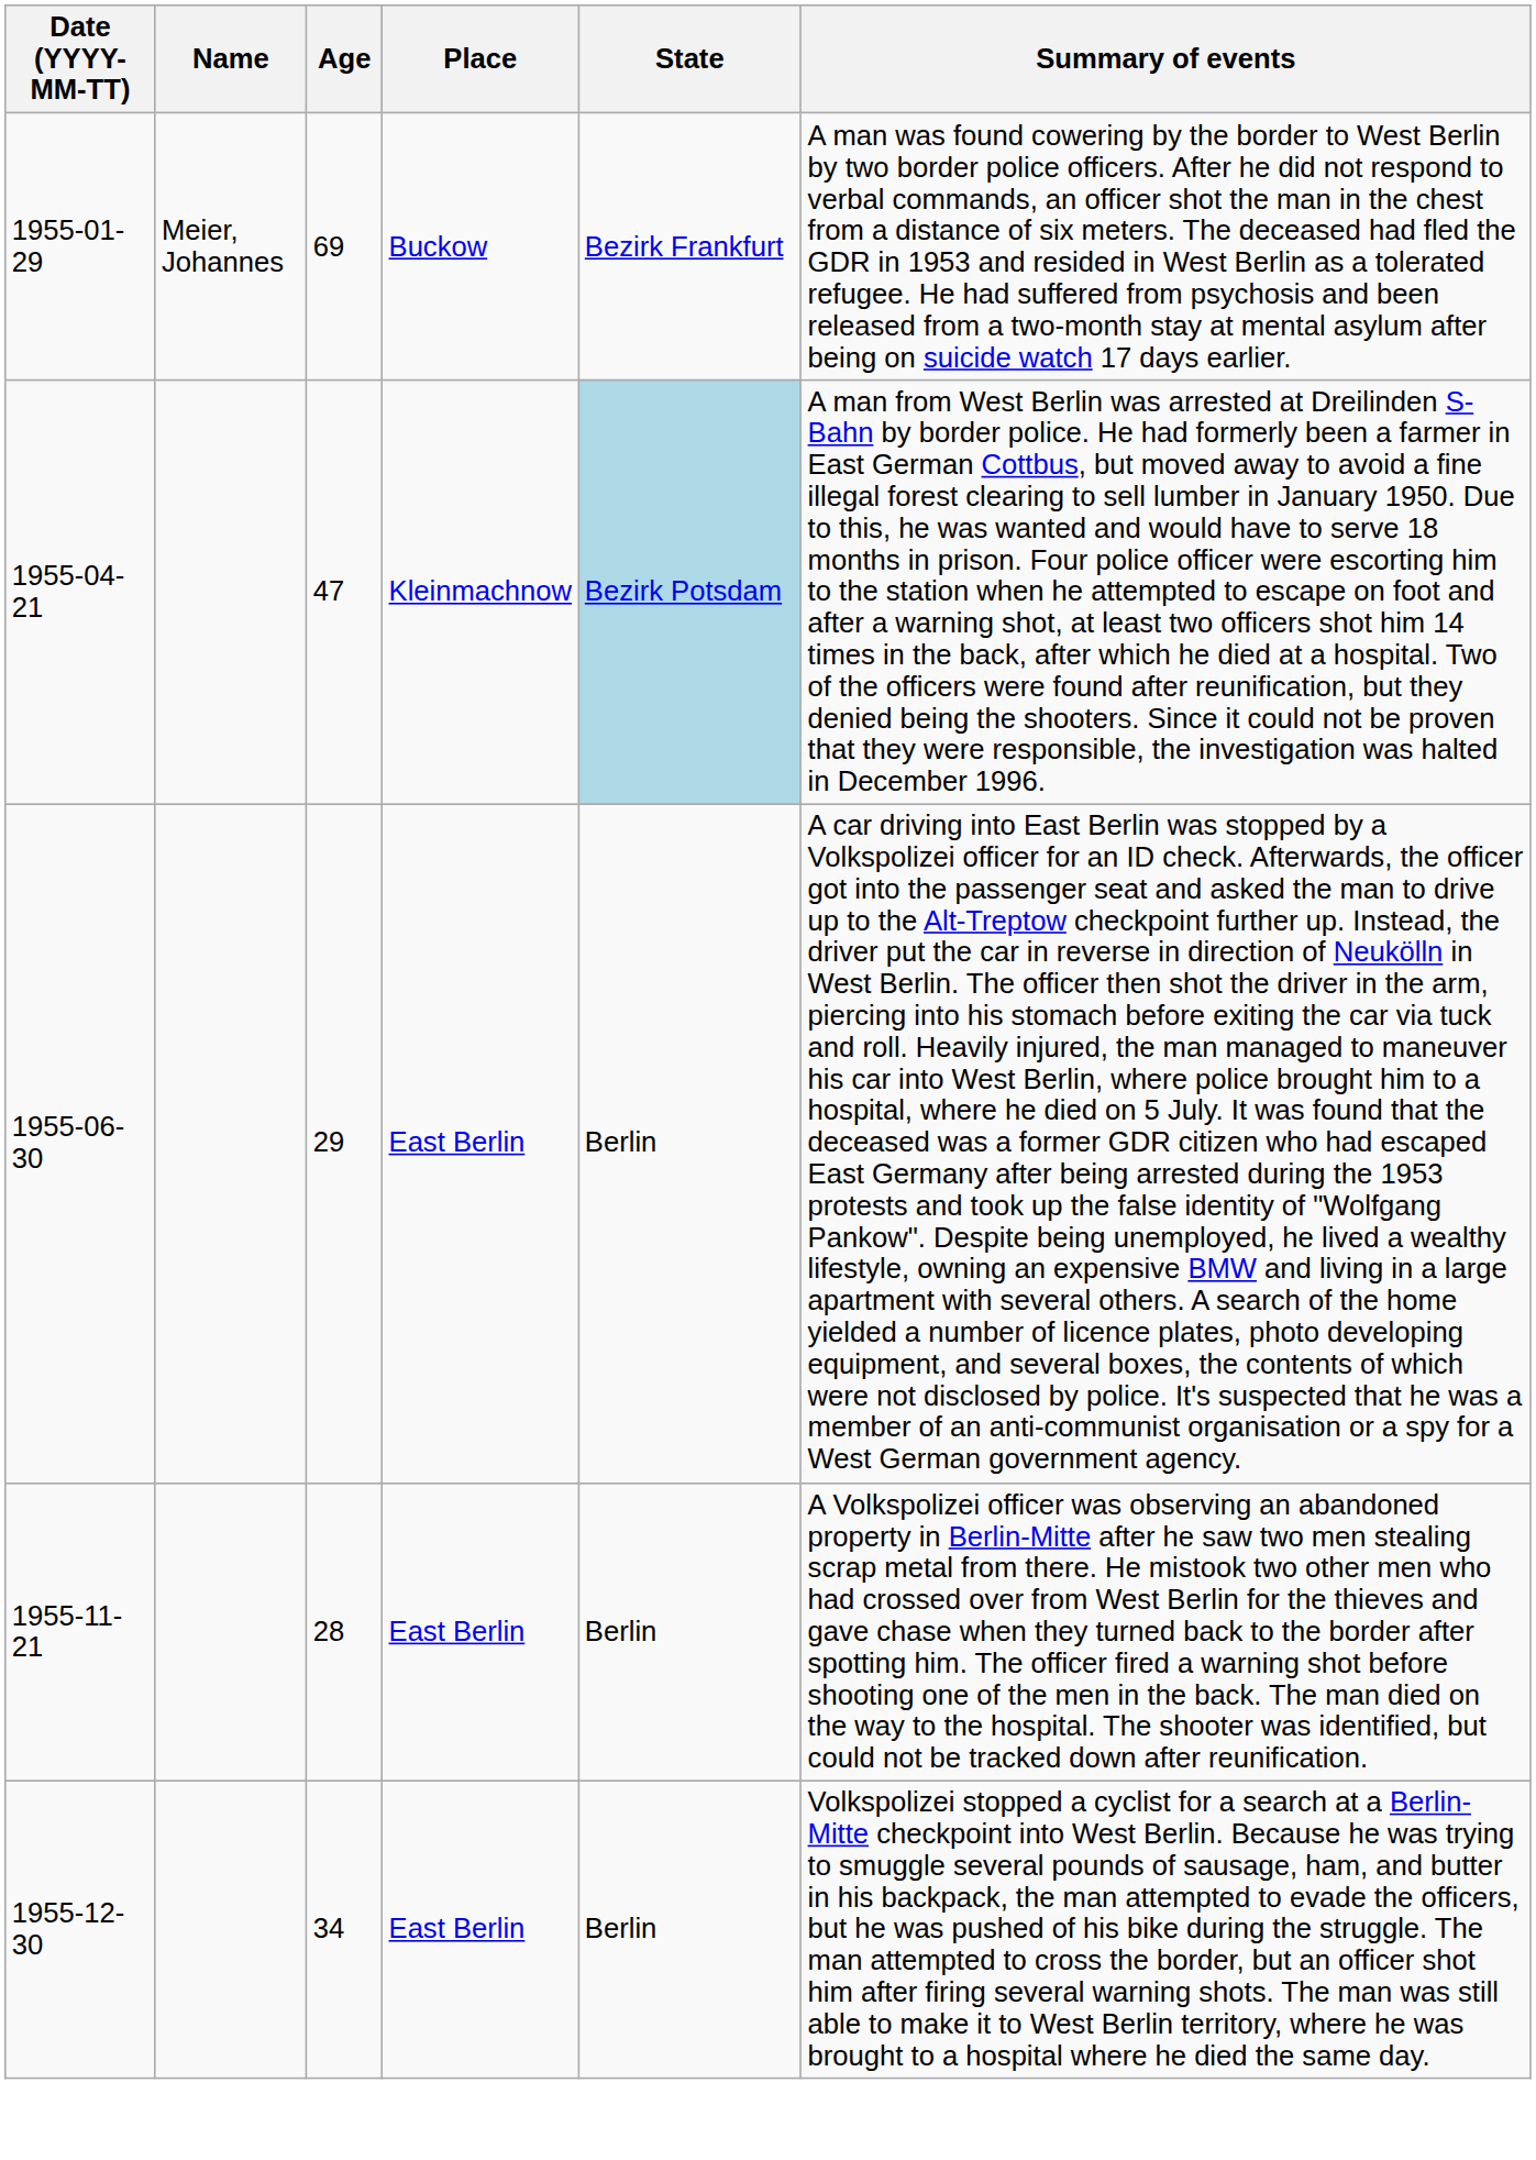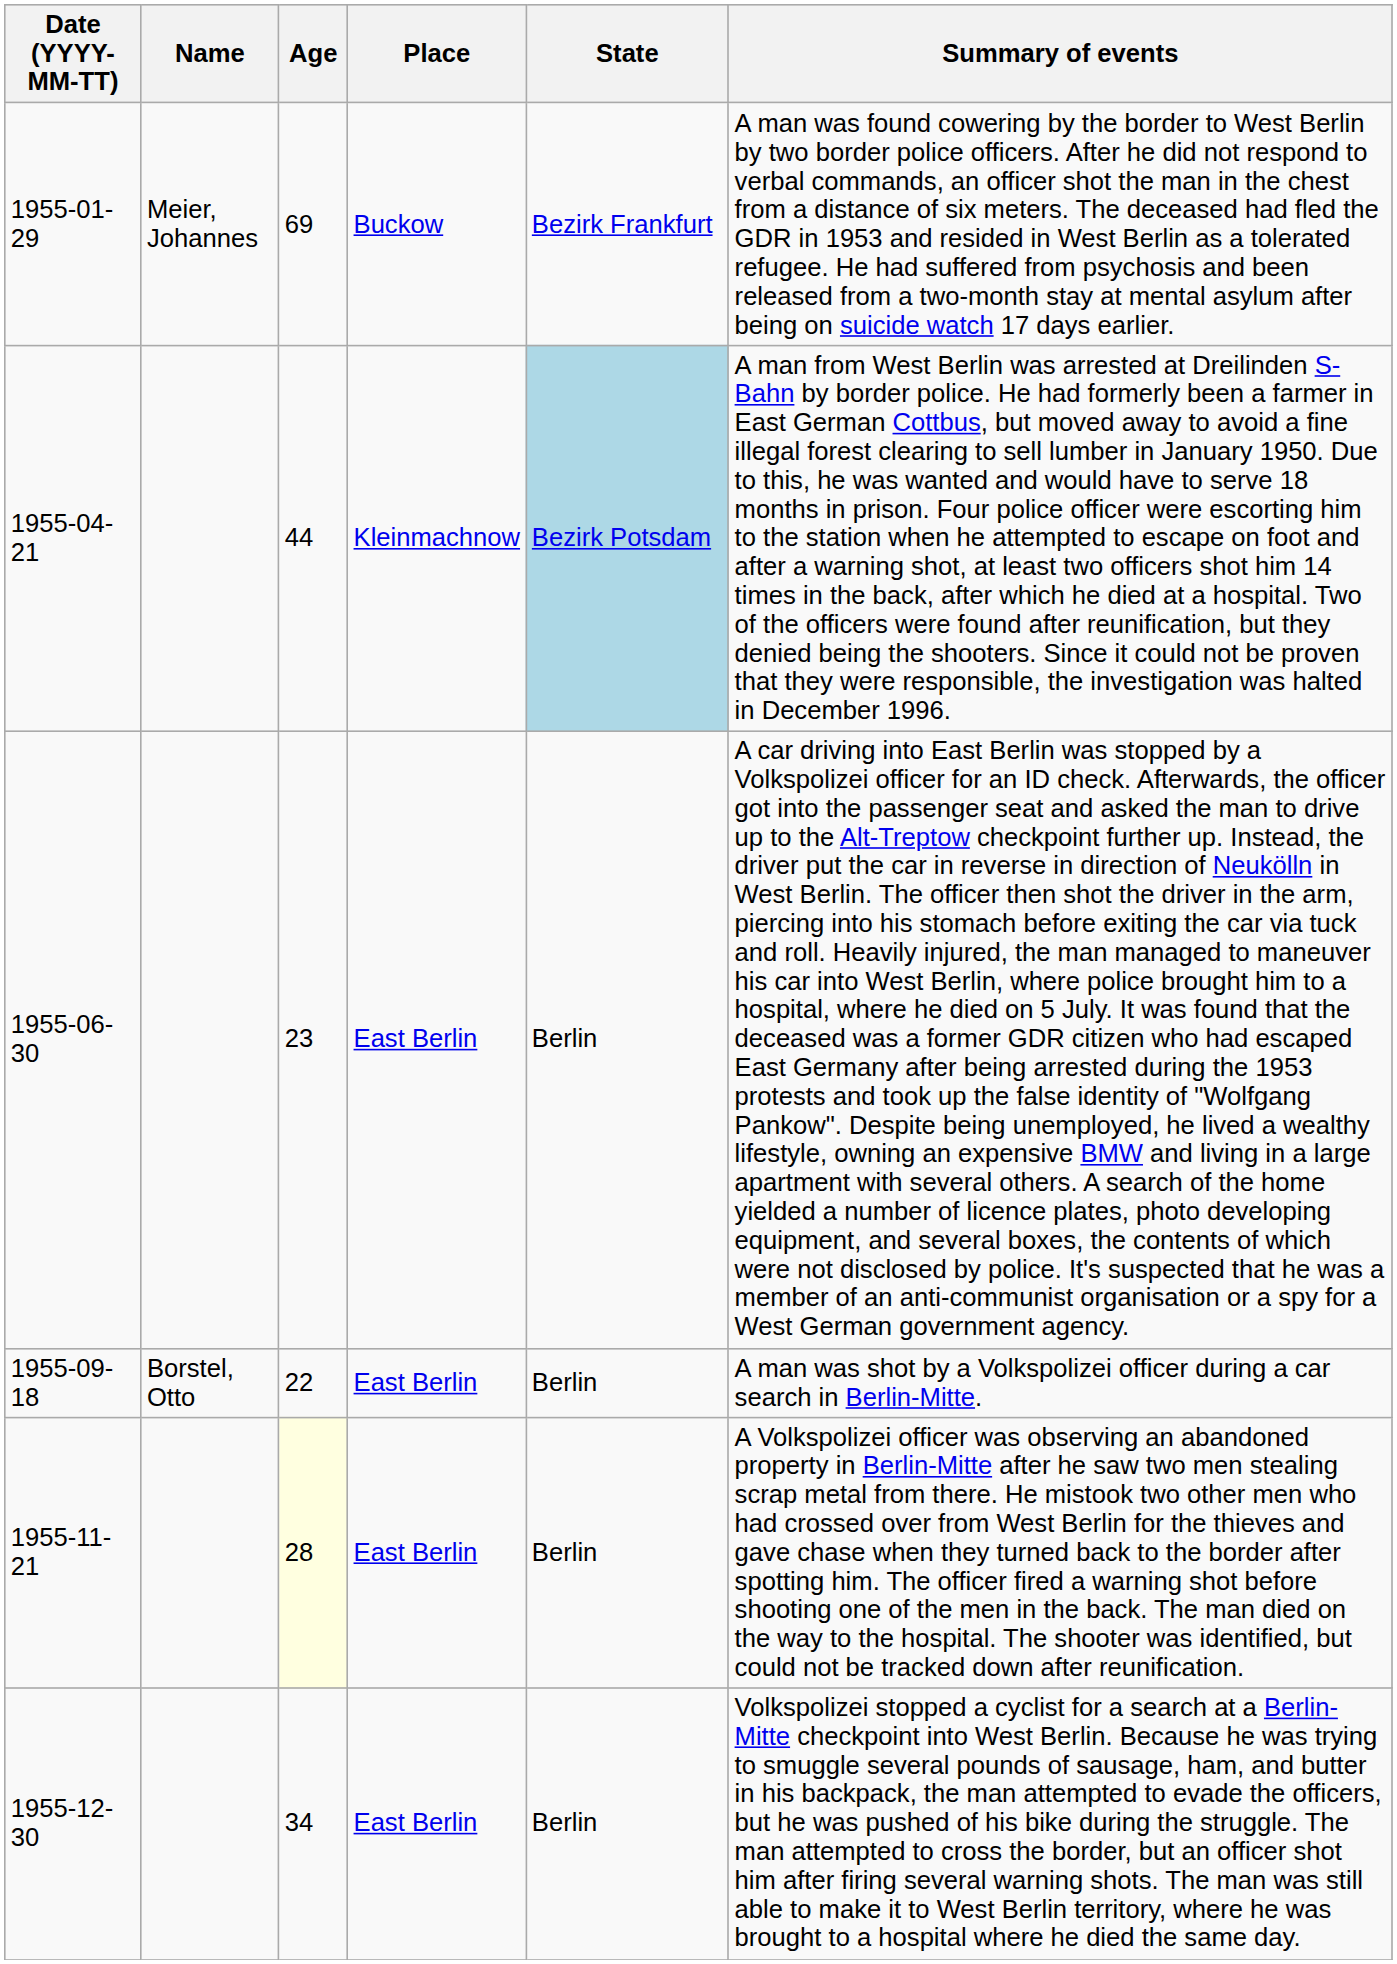 <table class="wikitable sortable static-row-numbers static-row-header-text">
 <tr>
 <th style="width:10%;">Date<br>(YYYY-MM-TT)</th>
 <th style="width:10%;">Name</th>
 <th style="width:5%;">Age</th>
 <th style="width:10%;">Place</th>
 <th style="width:15%;">State</th>
 <th style="width:50%;">Summary of events</th>
 </tr>
 <tr>
 <td>1955-01-29</td>
 <td>Meier, Johannes</td>
 <td>69</td>
 <td><a href='#'>Buckow</a></td>
 <td><a href='#'>Bezirk Frankfurt</a></td>
 <td>A man was found cowering by the border to West Berlin by two border police officers. After he did not respond to verbal commands, an officer shot the man in the chest from a distance of six meters. The deceased had fled the GDR in 1953 and resided in West Berlin as a tolerated refugee. He had suffered from psychosis and been released from a two-month stay at mental asylum after being on <a href='#'>suicide watch</a> 17 days earlier.</td>
 </tr>
 <tr>
 <td>1955-04-21</td>
 <td></td>
-<td>47</td>
+<td>44</td>
 <td><a href='#'>Kleinmachnow</a></td>
 <td style="background: lightblue;"><a href='#'>Bezirk Potsdam</a></td>
 <td>A man from West Berlin was arrested at Dreilinden <a href='#'>S-Bahn</a> by border police. He had formerly been a farmer in East German <a href='#'>Cottbus</a>, but moved away to avoid a fine illegal forest clearing to sell lumber in January 1950. Due to this, he was wanted and would have to serve 18 months in prison. Four police officer were escorting him to the station when he attempted to escape on foot and after a warning shot, at least two officers shot him 14 times in the back, after which he died at a hospital. Two of the officers were found after reunification, but they denied being the shooters. Since it could not be proven that they were responsible, the investigation was halted in December 1996.</td>
 </tr>
 <tr>
 <td>1955-06-30</td>
 <td></td>
-<td>29</td>
+<td>23</td>
 <td><a href='#'>East Berlin</a></td>
 <td>Berlin</td>
 <td>A car driving into East Berlin was stopped by a Volkspolizei officer for an ID check. Afterwards, the officer got into the passenger seat and asked the man to drive up to the <a href='#'>Alt-Treptow</a> checkpoint further up. Instead, the driver put the car in reverse in direction of  <a href='#'>Neukölln</a> in West Berlin. The officer then shot the driver in the arm, piercing into his stomach before exiting the car via tuck and roll. Heavily injured, the man managed to maneuver his car into West Berlin, where police brought him to a hospital, where he died on 5 July. It was found that the deceased was a former GDR citizen who had escaped East Germany after being arrested during the 1953 protests and took up the false identity of "Wolfgang Pankow". Despite being unemployed, he lived a wealthy lifestyle, owning an expensive <a href='#'>BMW</a> and living in a large apartment with several others. A search of the home yielded a number of licence plates, photo developing equipment, and several boxes, the contents of which were not disclosed by police. It's suspected that he was a member of an anti-communist organisation or a spy for a West German government agency.</td>
 </tr>
 <tr>
+<td>1955-09-18</td>
+<td>Borstel, Otto</td>
+<td>22</td>
+<td><a href='#'>East Berlin</a></td>
+<td>Berlin</td>
+<td>A man was shot by a Volkspolizei officer during a car search in <a href='#'>Berlin-Mitte</a>.</td>
+</tr>
+<tr>
 <td>1955-11-21</td>
 <td></td>
-<td>28</td>
+<td style="background: lightyellow;">28</td>
 <td><a href='#'>East Berlin</a></td>
 <td>Berlin</td>
 <td>A Volkspolizei officer was observing an abandoned property in <a href='#'>Berlin-Mitte</a> after he saw two men stealing scrap metal from there. He mistook two other men who had crossed over from West Berlin for the thieves and gave chase when they turned back to the border after spotting him. The officer fired a warning shot before shooting one of the men in the back. The man died on the way to the hospital. The shooter was identified, but could not be tracked down after reunification.</td>
 </tr>
 <tr>
 <td>1955-12-30</td>
 <td></td>
 <td>34</td>
 <td><a href='#'>East Berlin</a></td>
 <td>Berlin</td>
 <td>Volkspolizei stopped a cyclist for a search at a <a href='#'>Berlin-Mitte</a> checkpoint into West Berlin. Because he was trying to smuggle several pounds of sausage, ham, and butter in his backpack, the man attempted to evade the officers, but he was pushed of his bike during the struggle. The man attempted to cross the border, but an officer shot him after firing several warning shots. The man was still able to make it to West Berlin territory, where he was brought to a hospital where he died the same day.</td>
 </tr>
 </table>
